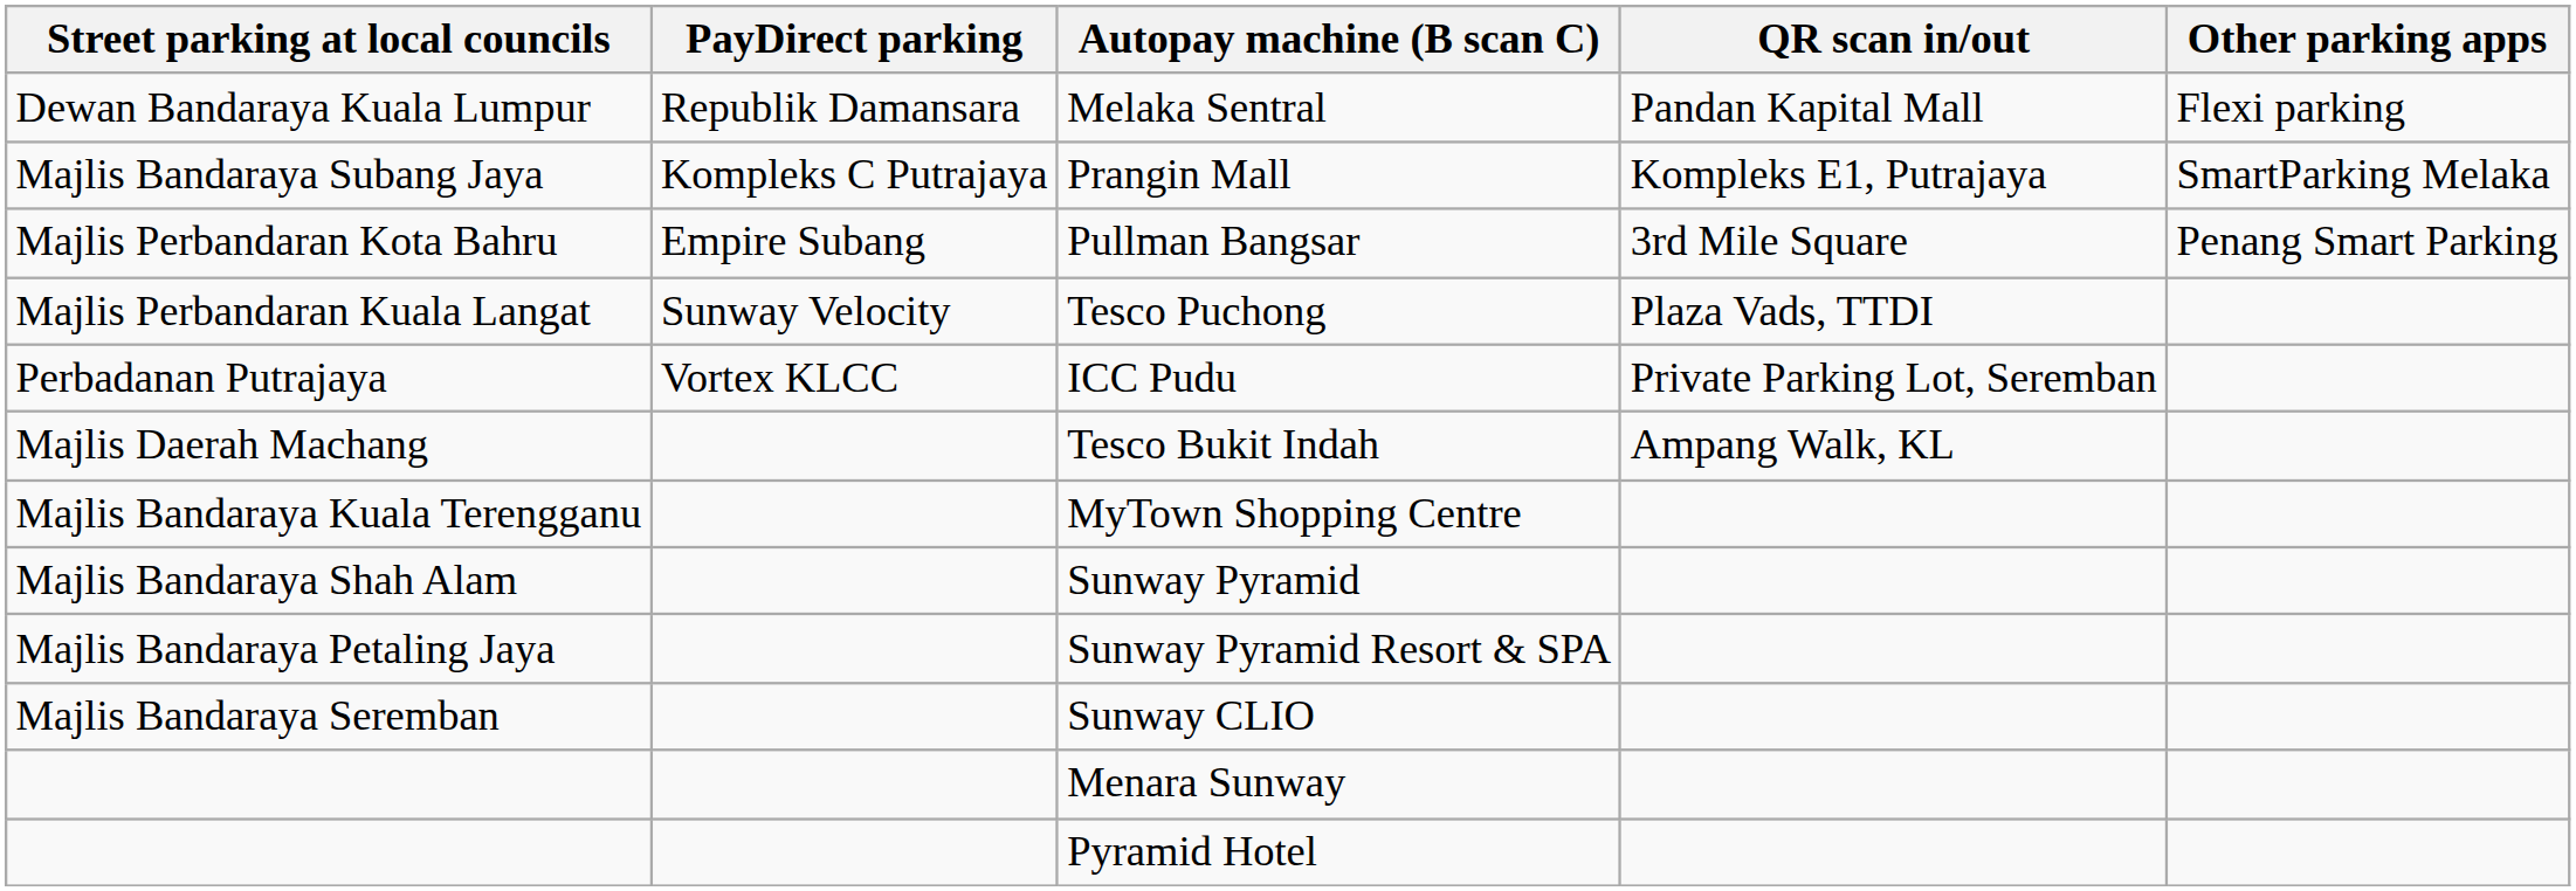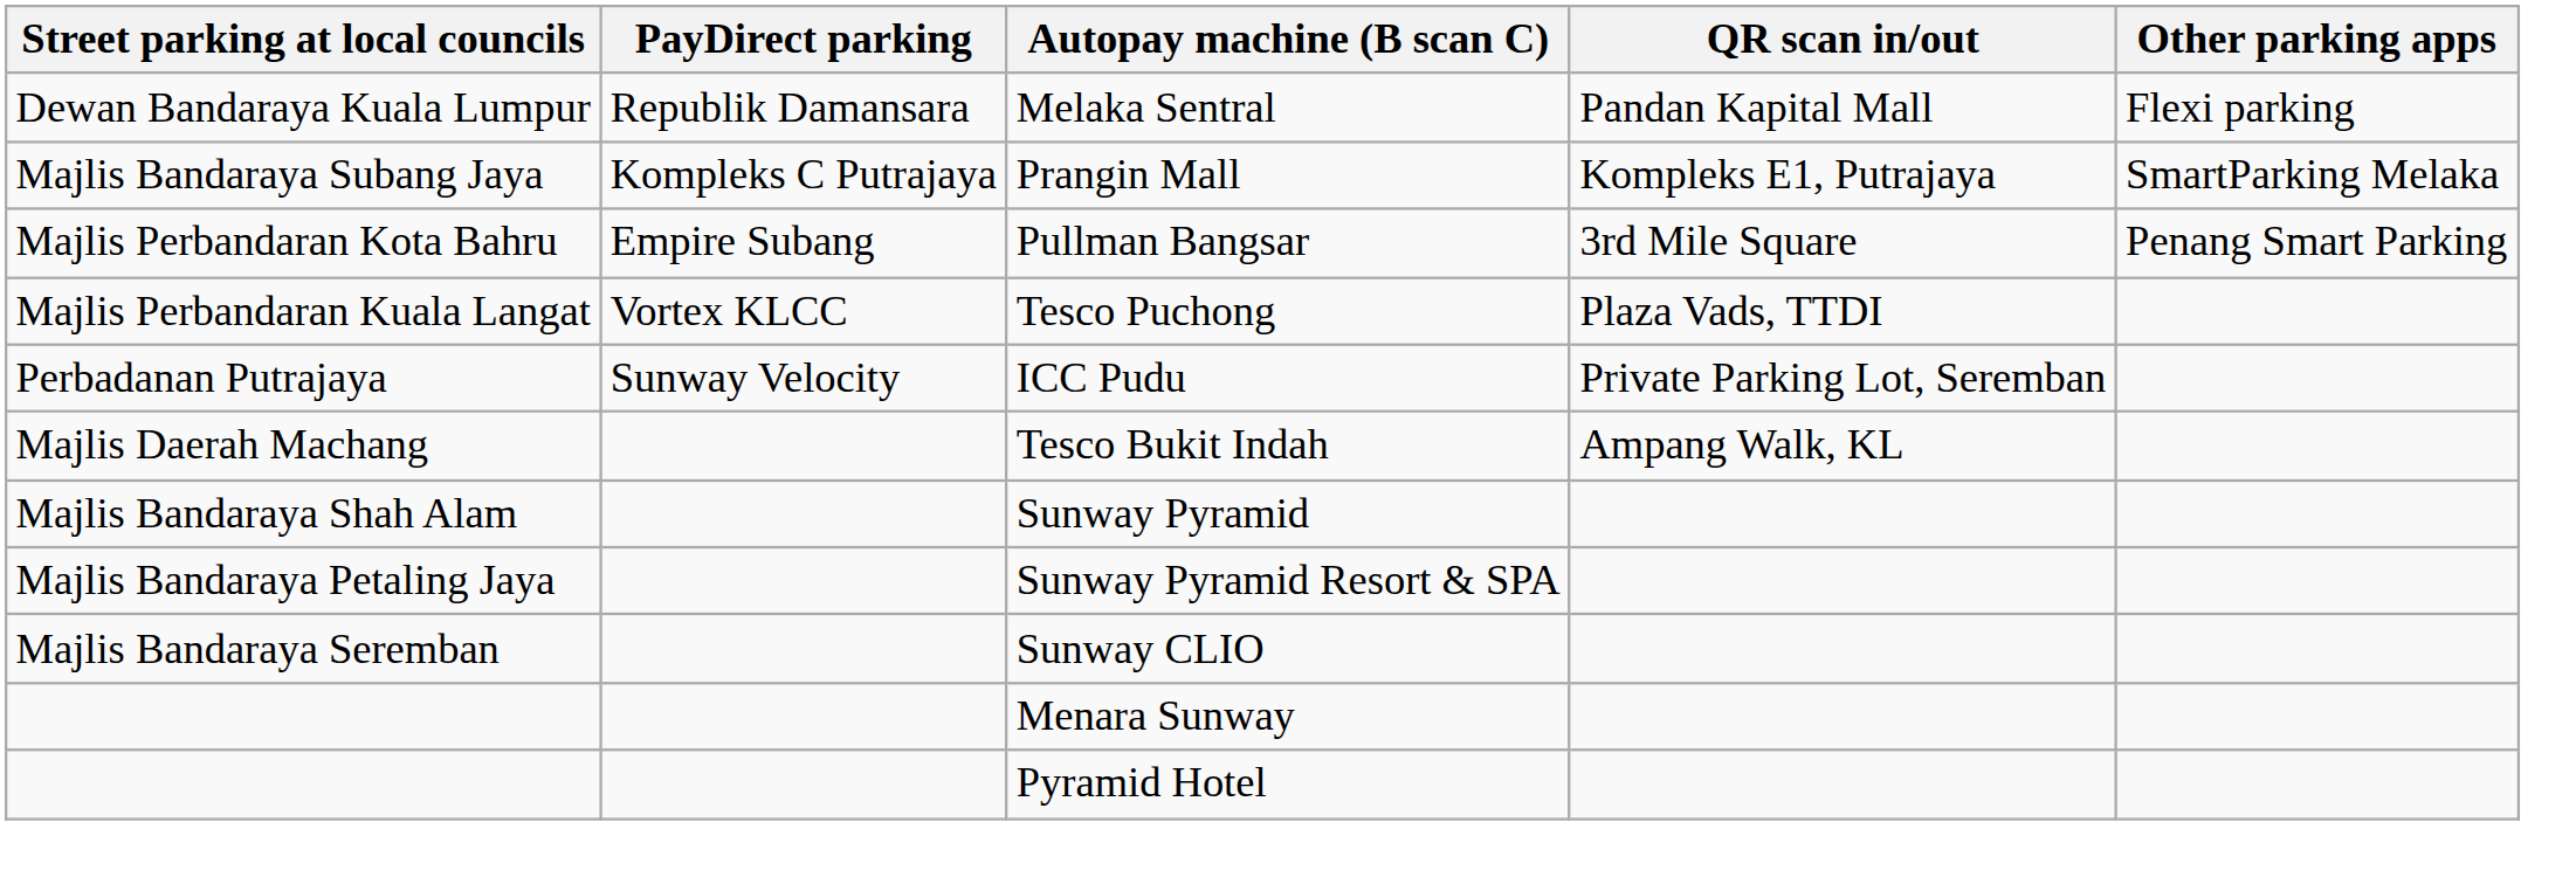 <table class="wikitable">
 <tr>
 <th>Street parking at local councils</th>
 <th>PayDirect parking</th>
 <th>Autopay machine (B scan C)</th>
 <th>QR scan in/out</th>
 <th>Other parking apps</th>
 </tr>
 <tr>
 <td>Dewan Bandaraya Kuala Lumpur</td>
 <td>Republik Damansara</td>
 <td>Melaka Sentral</td>
 <td>Pandan Kapital Mall</td>
 <td>Flexi parking</td>
 </tr>
 <tr>
 <td>Majlis Bandaraya Subang Jaya</td>
 <td>Kompleks C Putrajaya</td>
 <td>Prangin Mall</td>
 <td>Kompleks E1, Putrajaya</td>
 <td>SmartParking Melaka</td>
 </tr>
 <tr>
 <td>Majlis Perbandaran Kota Bahru</td>
 <td>Empire Subang</td>
 <td>Pullman Bangsar</td>
 <td>3rd Mile Square</td>
 <td>Penang Smart Parking</td>
 </tr>
 <tr>
 <td>Majlis Perbandaran Kuala Langat</td>
-<td>Sunway Velocity</td>
+<td>Vortex KLCC</td>
 <td>Tesco Puchong</td>
 <td>Plaza Vads, TTDI</td>
 <td></td>
 </tr>
 <tr>
 <td>Perbadanan Putrajaya</td>
-<td>Vortex KLCC</td>
+<td>Sunway Velocity</td>
 <td>ICC Pudu</td>
 <td>Private Parking Lot, Seremban</td>
 <td></td>
 </tr>
 <tr>
 <td>Majlis Daerah Machang</td>
 <td></td>
 <td>Tesco Bukit Indah</td>
 <td>Ampang Walk, KL</td>
-<td></td>
-</tr>
-<tr>
-<td>Majlis Bandaraya Kuala Terengganu</td>
-<td></td>
-<td>MyTown Shopping Centre</td>
-<td></td>
 <td></td>
 </tr>
 <tr>
 <td>Majlis Bandaraya Shah Alam</td>
 <td></td>
 <td>Sunway Pyramid</td>
 <td></td>
 <td></td>
 </tr>
 <tr>
 <td>Majlis Bandaraya Petaling Jaya</td>
 <td></td>
 <td>Sunway Pyramid Resort & SPA</td>
 <td></td>
 <td></td>
 </tr>
 <tr>
 <td>Majlis Bandaraya Seremban</td>
 <td></td>
 <td>Sunway CLIO</td>
 <td></td>
 <td></td>
 </tr>
 <tr>
 <td></td>
 <td></td>
 <td>Menara Sunway</td>
 <td></td>
 <td></td>
 </tr>
 <tr>
 <td></td>
 <td></td>
 <td>Pyramid Hotel</td>
 <td></td>
 <td></td>
 </tr>
 </table>
